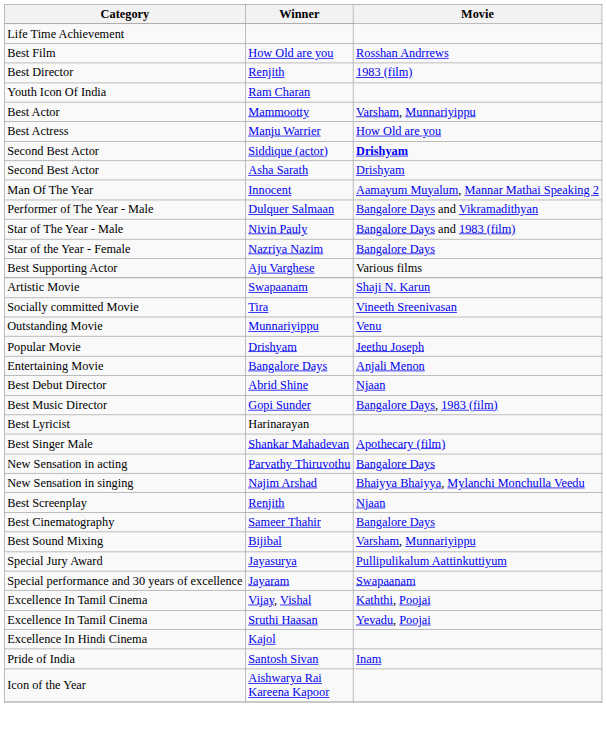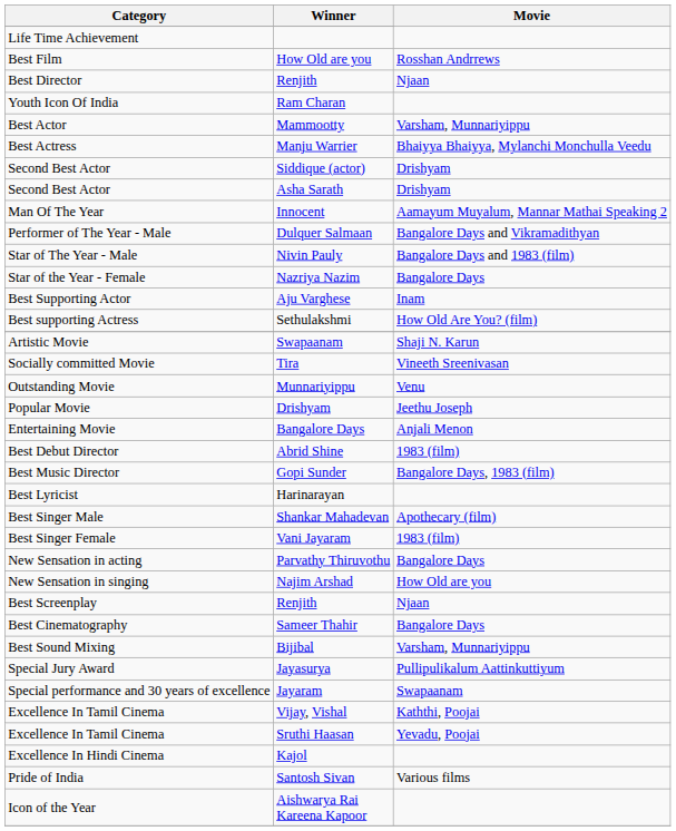 <table class="wikitable">
 <tr>
 <th>Category</th>
 <th>Winner</th>
 <th>Movie</th>
 </tr>
 <tr>
 </tr>
 <tr>
 <td>Life Time Achievement</td>
 <td></td>
 </tr>
 <tr>
 <td>Best Film</td>
 <td><a href='#'>How Old are you</a></td>
 <td><a href='#'>Rosshan Andrrews</a></td>
 </tr>
 <tr>
 <td>Best Director</td>
 <td><a href='#'>Renjith</a></td>
-<td><a href='#'>1983 (film)</a></td>
+<td><a href='#'>Njaan</a></td>
 </tr>
 <tr>
 <td>Youth Icon Of India</td>
 <td><a href='#'>Ram Charan</a></td>
 <td></td>
 </tr>
 <tr>
 <td>Best Actor</td>
 <td><a href='#'>Mammootty</a></td>
 <td><a href='#'>Varsham</a>, <a href='#'>Munnariyippu</a></td>
 </tr>
 <tr>
 <td>Best Actress</td>
 <td><a href='#'>Manju Warrier</a></td>
-<td><a href='#'>How Old are you</a></td>
+<td><a href='#'>Bhaiyya Bhaiyya</a>, <a href='#'>Mylanchi Monchulla Veedu</a></td>
 </tr>
 <tr>
 <td>Second Best Actor</td>
 <td><a href='#'>Siddique (actor)</a></td>
-<td><strong><a href='#'>Drishyam</a></strong></td>
+<td><a href='#'>Drishyam</a></td>
 </tr>
 <tr>
 <td>Second Best Actor</td>
 <td><a href='#'>Asha Sarath</a></td>
 <td><a href='#'>Drishyam</a></td>
 </tr>
 <tr>
 <td>Man Of The Year</td>
 <td><a href='#'>Innocent</a></td>
 <td><a href='#'>Aamayum Muyalum</a>, <a href='#'>Mannar Mathai Speaking 2</a></td>
 </tr>
 <tr>
 <td>Performer of The Year - Male</td>
 <td><a href='#'>Dulquer Salmaan</a></td>
 <td><a href='#'>Bangalore Days</a> and <a href='#'>Vikramadithyan</a></td>
 </tr>
 <tr>
 <td>Star of The Year - Male</td>
 <td><a href='#'>Nivin Pauly</a></td>
 <td><a href='#'>Bangalore Days</a> and <a href='#'>1983 (film)</a></td>
 </tr>
 <tr>
 <td>Star of the Year - Female</td>
 <td><a href='#'>Nazriya Nazim</a></td>
 <td><a href='#'>Bangalore Days</a></td>
 </tr>
 <tr>
 <td>Best Supporting Actor</td>
 <td><a href='#'>Aju Varghese</a></td>
-<td>Various films</td>
+<td><a href='#'>Inam</a></td>
+</tr>
+<tr>
+<td>Best supporting Actress</td>
+<td>Sethulakshmi</td>
+<td><a href='#'>How Old Are You? (film)</a></td>
 </tr>
 <tr>
 </tr>
 <tr>
 <td>Artistic Movie</td>
 <td><a href='#'>Swapaanam</a></td>
 <td><a href='#'>Shaji N. Karun</a></td>
 </tr>
 <tr>
 <td>Socially committed Movie</td>
 <td><a href='#'>Tira</a></td>
 <td><a href='#'>Vineeth Sreenivasan</a></td>
 </tr>
 <tr>
 <td>Outstanding Movie</td>
 <td><a href='#'>Munnariyippu</a></td>
 <td><a href='#'>Venu</a></td>
 </tr>
 <tr>
 <td>Popular Movie</td>
 <td><a href='#'>Drishyam</a></td>
 <td><a href='#'>Jeethu Joseph</a></td>
 </tr>
 <tr>
 <td>Entertaining Movie</td>
 <td><a href='#'>Bangalore Days</a></td>
 <td><a href='#'>Anjali Menon</a></td>
 </tr>
 <tr>
 <td>Best Debut Director</td>
 <td><a href='#'>Abrid Shine</a></td>
-<td><a href='#'>Njaan</a></td>
+<td><a href='#'>1983 (film)</a></td>
 </tr>
 <tr>
 <td>Best Music Director</td>
 <td><a href='#'>Gopi Sunder</a></td>
 <td><a href='#'>Bangalore Days</a>, <a href='#'>1983 (film)</a></td>
 </tr>
 <tr>
 <td>Best Lyricist</td>
 <td>Harinarayan</td>
 <td></td>
 </tr>
 <tr>
 <td>Best Singer Male</td>
 <td><a href='#'>Shankar Mahadevan</a></td>
 <td><a href='#'>Apothecary (film)</a></td>
 </tr>
 <tr>
+<td>Best Singer Female</td>
+<td><a href='#'>Vani Jayaram</a></td>
+<td><a href='#'>1983 (film)</a></td>
+</tr>
+<tr>
 <td>New Sensation in acting</td>
 <td><a href='#'>Parvathy Thiruvothu</a></td>
 <td><a href='#'>Bangalore Days</a></td>
 </tr>
 <tr>
 <td>New Sensation in singing</td>
 <td><a href='#'>Najim Arshad</a></td>
-<td><a href='#'>Bhaiyya Bhaiyya</a>, <a href='#'>Mylanchi Monchulla Veedu</a></td>
+<td><a href='#'>How Old are you</a></td>
 </tr>
 <tr>
 <td>Best Screenplay</td>
 <td><a href='#'>Renjith</a></td>
 <td><a href='#'>Njaan</a></td>
 </tr>
 <tr>
 <td>Best Cinematography</td>
 <td><a href='#'>Sameer Thahir</a></td>
 <td><a href='#'>Bangalore Days</a></td>
 </tr>
 <tr>
 <td>Best Sound Mixing</td>
 <td><a href='#'>Bijibal</a></td>
 <td><a href='#'>Varsham</a>, <a href='#'>Munnariyippu</a></td>
 </tr>
 <tr>
 <td>Special Jury Award</td>
 <td><a href='#'>Jayasurya</a></td>
 <td><a href='#'>Pullipulikalum Aattinkuttiyum</a></td>
 </tr>
 <tr>
 <td>Special performance and 30 years of excellence</td>
 <td><a href='#'>Jayaram</a></td>
 <td><a href='#'>Swapaanam</a></td>
 </tr>
 <tr>
 <td>Excellence In Tamil Cinema</td>
 <td><a href='#'>Vijay</a>, <a href='#'>Vishal</a></td>
 <td><a href='#'>Kaththi</a>, <a href='#'>Poojai</a></td>
 </tr>
 <tr>
 <td>Excellence In Tamil Cinema</td>
 <td><a href='#'>Sruthi Haasan</a></td>
 <td><a href='#'>Yevadu</a>, <a href='#'>Poojai</a></td>
 </tr>
 <tr>
 <td>Excellence In Hindi Cinema</td>
 <td><a href='#'>Kajol</a></td>
 <td></td>
 </tr>
 <tr>
 <td>Pride of India</td>
 <td><a href='#'>Santosh Sivan</a></td>
-<td><a href='#'>Inam</a></td>
+<td>Various films</td>
 </tr>
 <tr>
 <td>Icon of the Year</td>
 <td><a href='#'>Aishwarya Rai</a><br><a href='#'>Kareena Kapoor</a></td>
 <td></td>
 </tr>
 <tr>
 </tr>
 </table>
